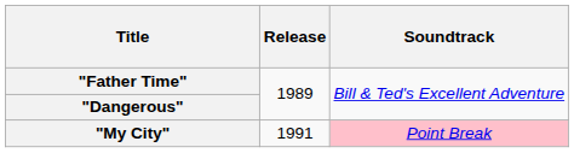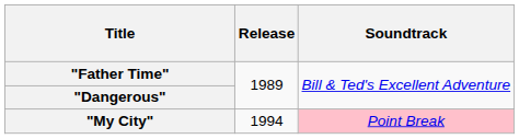 <table class="wikitable plainrowheaders" style="text-align:center;">
 <tr>
 <th scope="col" style="width:15em;"><br>Title<br><br></th>
 <th scope="col">Release</th>
 <th scope="col">Soundtrack</th>
 </tr>
 <tr>
 <th scope="row">"Father Time"</th>
 <td rowspan=2>1989</td>
 <td rowspan=2><em><a href='#'>Bill & Ted's Excellent Adventure</a></em></td>
 </tr>
 <tr>
 <th scope="row">"Dangerous"</th>
 </tr>
 <tr>
 <th scope="row">"My City"</th>
-<td>1991</td>
+<td>1994</td>
 <td style="background: pink;"><em><a href='#'>Point Break</a></em></td>
 </tr>
 </table>
